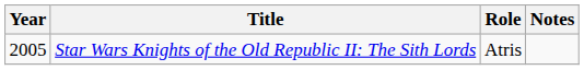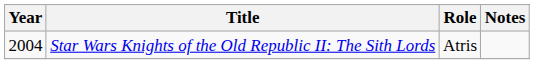 <table class="wikitable">
 <tr>
 <th>Year</th>
 <th>Title</th>
 <th>Role</th>
 <th>Notes</th>
 </tr>
 <tr>
-<td>2005</td>
+<td>2004</td>
 <td><em><a href='#'>Star Wars Knights of the Old Republic II: The Sith Lords</a></em></td>
 <td>Atris</td>
 <td></td>
 </tr>
 <tr>
 </tr>
 </table>
